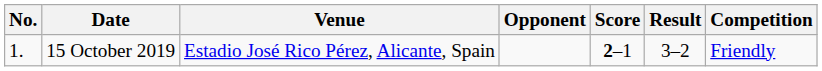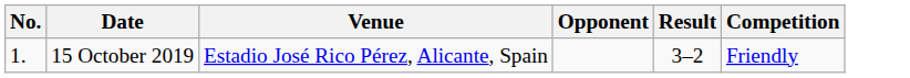 <table class="wikitable">
 <tr>
 <th>No.</th>
 <th>Date</th>
 <th>Venue</th>
 <th>Opponent</th>
-<th>Score</th>
 <th>Result</th>
 <th>Competition</th>
 </tr>
 <tr>
 <td>1.</td>
 <td>15 October 2019</td>
 <td><a href='#'>Estadio José Rico Pérez</a>, <a href='#'>Alicante</a>, Spain</td>
 <td></td>
-<td align=center><strong>2</strong>–1</td>
 <td align=center>3–2</td>
 <td><a href='#'>Friendly</a></td>
 </tr>
 </table>
